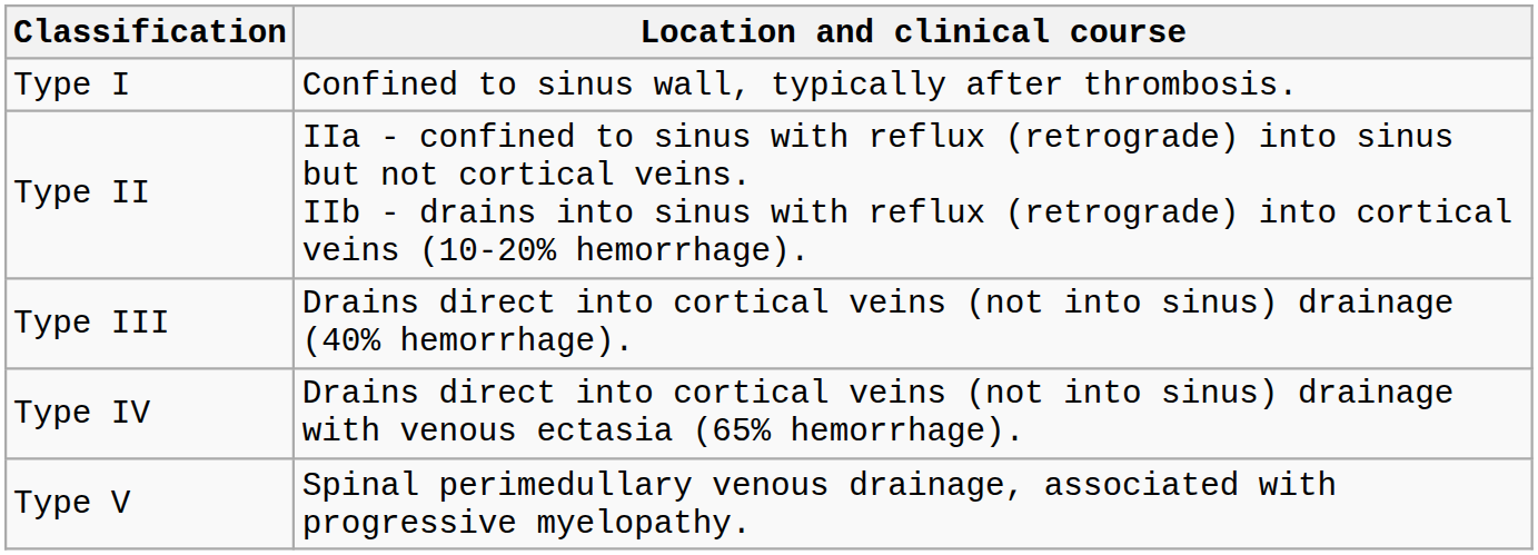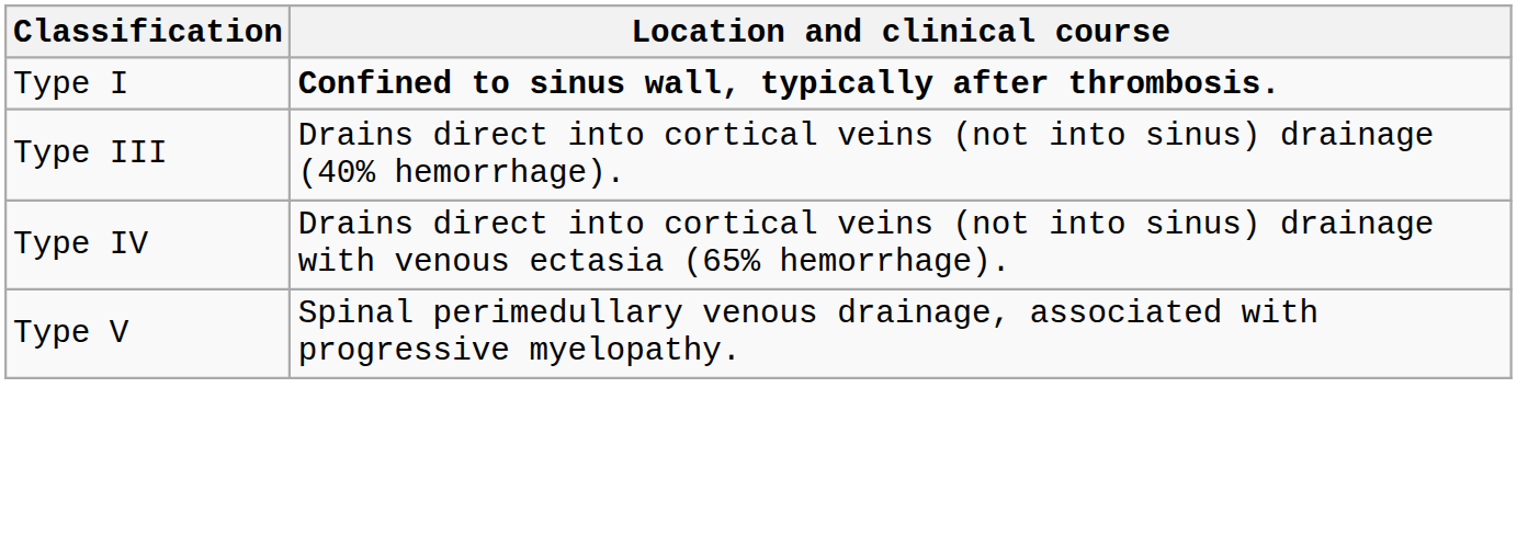 <table class="wikitable">
 <tr>
 <th>Classification</th>
 <th>Location and clinical course</th>
 </tr>
 <tr>
 <td>Type I</td>
-<td>Confined to sinus wall, typically after thrombosis.</td>
-</tr>
-<tr>
-<td>Type II</td>
-<td>IIa - confined to sinus with reflux (retrograde) into sinus but not cortical veins.<br>IIb - drains into sinus with reflux (retrograde) into cortical veins (10-20% hemorrhage).</td>
+<td><strong>Confined to sinus wall, typically after thrombosis.</strong></td>
 </tr>
 <tr>
 <td>Type III</td>
 <td>Drains direct into cortical veins (not into sinus) drainage  (40% hemorrhage).</td>
 </tr>
 <tr>
 <td>Type IV</td>
 <td>Drains direct into cortical veins (not into sinus) drainage with venous ectasia (65% hemorrhage).</td>
 </tr>
 <tr>
 <td>Type V</td>
 <td>Spinal perimedullary venous drainage, associated with progressive myelopathy.</td>
 </tr>
 </table>
